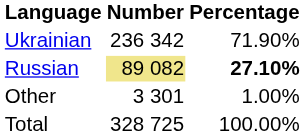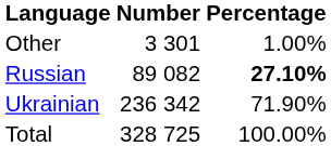 <table class="standard">
 <tr>
 <th>Language</th>
 <th>Number</th>
 <th>Percentage</th>
 </tr>
 <tr>
+<td>Other</td>
+<td align="right">3 301</td>
+<td align="right">1.00%</td>
+</tr>
+<tr>
+<td><a href='#'>Russian</a></td>
+<td align="right">89 082</td>
+<td align="right"><strong>27.10%</strong></td>
+</tr>
+<tr>
 <td><a href='#'>Ukrainian</a></td>
 <td align="right">236 342</td>
 <td align="right">71.90%</td>
-</tr>
-<tr>
-<td><a href='#'>Russian</a></td>
-<td align="right" style="background: khaki;">89 082</td>
-<td align="right"><strong>27.10%</strong></td>
-</tr>
-<tr>
-<td>Other</td>
-<td align="right">3 301</td>
-<td align="right">1.00%</td>
 </tr>
 <tr>
 <td>Total</td>
 <td align="right">328 725</td>
 <td align="right">100.00%</td>
 </tr>
 </table>
